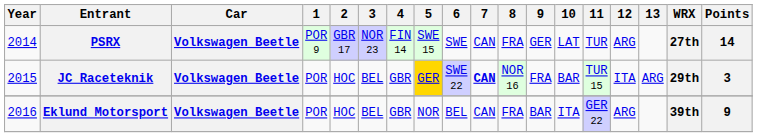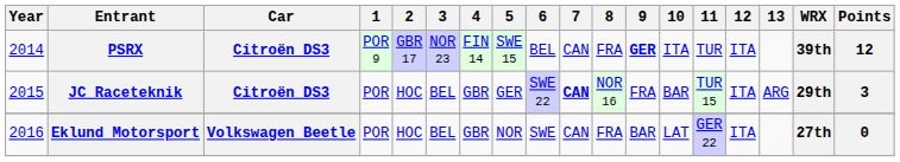 <table class="wikitable" border="1" style="text-align:center; font-size:90%;">
 <tr valign="top">
 <th>Year</th>
 <th>Entrant</th>
 <th>Car</th>
 <th>1</th>
 <th>2</th>
 <th>3</th>
 <th>4</th>
 <th>5</th>
 <th>6</th>
 <th>7</th>
 <th>8</th>
 <th>9</th>
 <th>10</th>
 <th>11</th>
 <th>12</th>
 <th>13</th>
 <th>WRX</th>
 <th>Points</th>
 </tr>
 <tr>
 <td><a href='#'>2014</a></td>
 <th><a href='#'>PSRX</a></th>
-<th><a href='#'>Volkswagen Beetle</a></th>
+<th><a href='#'>Citroën DS3</a></th>
 <td style="background:#DFFFDF;"><a href='#'>POR</a><br><small>9</small></td>
 <td style="background:#CFCFFF;"><a href='#'>GBR</a><br><small>17</small></td>
 <td style="background:#CFCFFF;"><a href='#'>NOR</a><br><small>23</small></td>
 <td style="background:#DFFFDF;"><a href='#'>FIN</a><br><small>14</small></td>
 <td style="background:#DFFFDF;"><a href='#'>SWE</a><br><small>15</small></td>
-<td><a href='#'>SWE</a><br><small></small></td>
+<td><a href='#'>BEL</a><br></td>
 <td><a href='#'>CAN</a><br></td>
 <td><a href='#'>FRA</a><br></td>
-<td><a href='#'>GER</a><br></td>
-<td><a href='#'>LAT</a><br><small></small></td>
+<td><strong><a href='#'>GER</a><br></strong></td>
+<td><a href='#'>ITA</a><br></td>
 <td><a href='#'>TUR</a><br></td>
-<td><a href='#'>ARG</a><br></td>
+<td><a href='#'>ITA</a><br></td>
 <td></td>
-<th>27th</th>
-<th>14</th>
+<th>39th</th>
+<th>12</th>
 </tr>
 <tr>
 <td><a href='#'>2015</a></td>
 <th><a href='#'>JC Raceteknik</a></th>
-<th><a href='#'>Volkswagen Beetle</a></th>
+<th><a href='#'>Citroën DS3</a></th>
 <td><a href='#'>POR</a><br></td>
 <td><a href='#'>HOC</a><br></td>
 <td><a href='#'>BEL</a><br></td>
 <td><a href='#'>GBR</a><br></td>
-<td style="background: gold;"><a href='#'>GER</a><br></td>
+<td><a href='#'>GER</a><br></td>
 <td style="background:#CFCFFF;"><a href='#'>SWE</a><br><small>22</small></td>
 <td><strong><a href='#'>CAN</a><br></strong></td>
 <td style="background:#DFFFDF;"><a href='#'>NOR</a><br><small>16</small></td>
 <td><a href='#'>FRA</a><br></td>
 <td><a href='#'>BAR</a><br></td>
 <td style="background:#DFFFDF;"><a href='#'>TUR</a><br><small>15</small></td>
 <td><a href='#'>ITA</a><br></td>
 <td><a href='#'>ARG</a><br></td>
 <th>29th</th>
 <th>3</th>
 </tr>
 <tr>
 </tr>
 <tr>
 <td><a href='#'>2016</a></td>
 <th><a href='#'>Eklund Motorsport</a></th>
 <th><a href='#'>Volkswagen Beetle</a></th>
 <td><a href='#'>POR</a><br><small></small></td>
 <td><a href='#'>HOC</a><br><small></small></td>
 <td><a href='#'>BEL</a><br><small></small></td>
 <td><a href='#'>GBR</a><br><small></small></td>
 <td><a href='#'>NOR</a><br><small></small></td>
-<td><a href='#'>BEL</a><br></td>
+<td><a href='#'>SWE</a><br><small></small></td>
 <td><a href='#'>CAN</a><br><small></small></td>
 <td><a href='#'>FRA</a><br><small></small></td>
 <td><a href='#'>BAR</a><br><small></small></td>
+<td><a href='#'>LAT</a><br><small></small></td>
+<td style="background:#CFCFFF;"><a href='#'>GER</a><br><small>22</small></td>
 <td><a href='#'>ITA</a><br></td>
-<td style="background:#CFCFFF;"><a href='#'>GER</a><br><small>22</small></td>
-<td><a href='#'>ARG</a><br><small></small></td>
 <td></td>
-<th>39th</th>
-<th>9</th>
+<th>27th</th>
+<th>0</th>
 </tr>
 <tr>
 </tr>
 </table>
